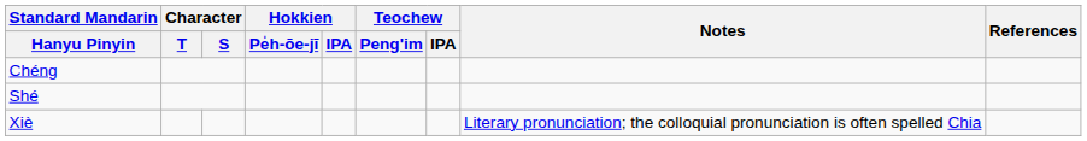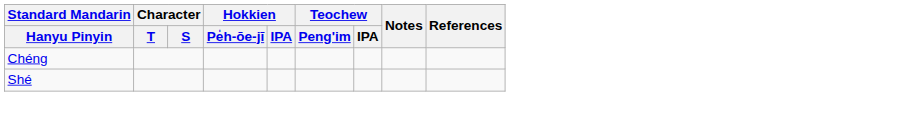 <table class="wikitable">
 <tr>
 <th><a href='#'>Standard Mandarin</a></th>
 <th colspan=2>Character</th>
 <th colspan=2><a href='#'>Hokkien</a></th>
 <th colspan=2><a href='#'>Teochew</a></th>
 <th rowspan=2>Notes</th>
 <th rowspan=2>References</th>
 </tr>
 <tr>
 <th><a href='#'>Hanyu Pinyin</a></th>
 <th><a href='#'>T</a></th>
 <th><a href='#'>S</a></th>
 <th><a href='#'>Pe̍h-ōe-jī</a></th>
 <th><a href='#'>IPA</a></th>
 <th><a href='#'>Peng'im</a></th>
 <th>IPA</th>
 </tr>
 <tr>
 <td><a href='#'>Chéng</a></td>
 <td colspan=2 align="center"></td>
 <td></td>
 <td></td>
 <td></td>
 <td></td>
 <td></td>
 <td></td>
 </tr>
 <tr>
 <td><a href='#'>Shé</a></td>
 <td colspan=2 align="center"></td>
 <td></td>
 <td></td>
 <td></td>
 <td></td>
 <td></td>
 <td></td>
 </tr>
-<tr>
-<td><a href='#'>Xiè</a></td>
-<td></td>
-<td></td>
-<td></td>
-<td></td>
-<td></td>
-<td></td>
-<td><a href='#'>Literary pronunciation</a>; the colloquial pronunciation is often spelled <a href='#'>Chia</a></td>
-<td></td>
-</tr>
 </table>
